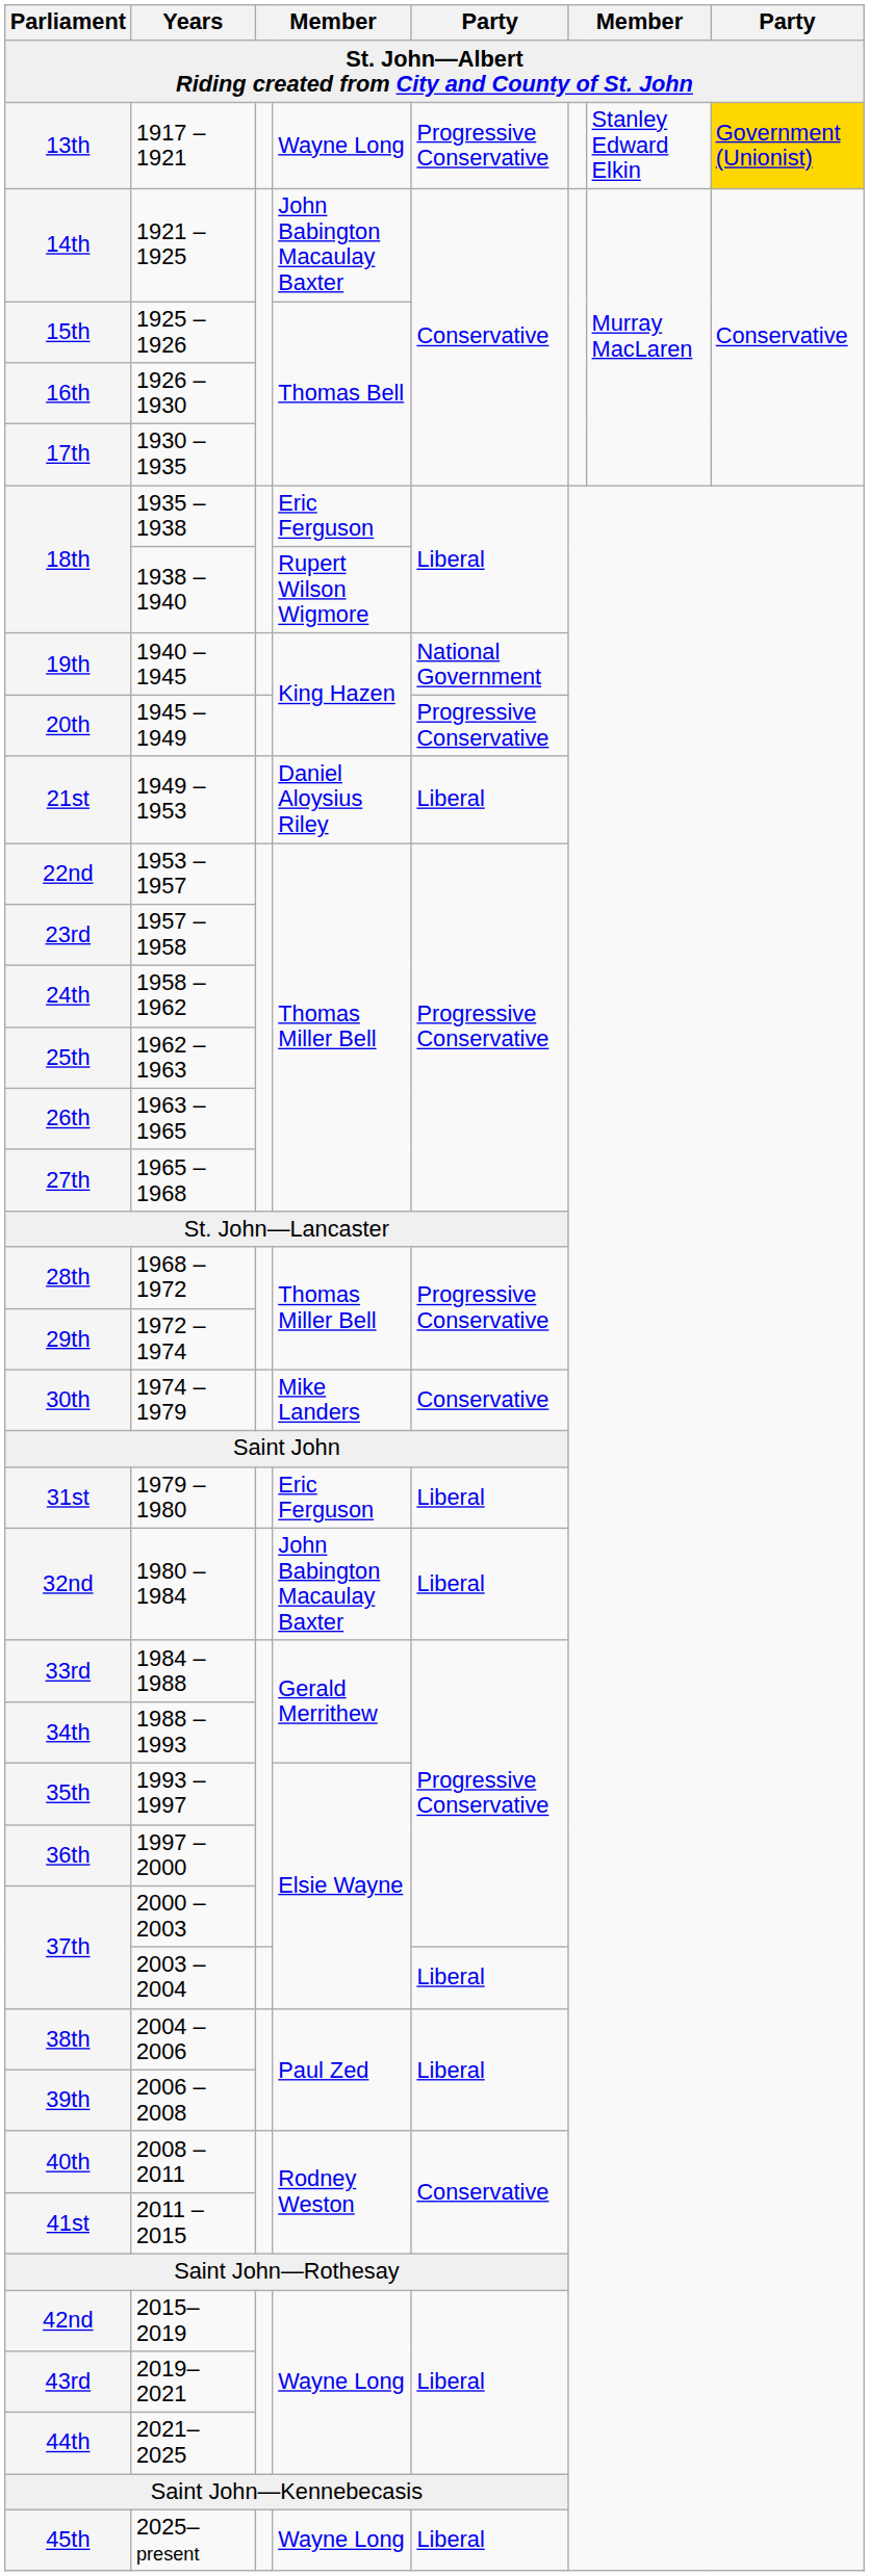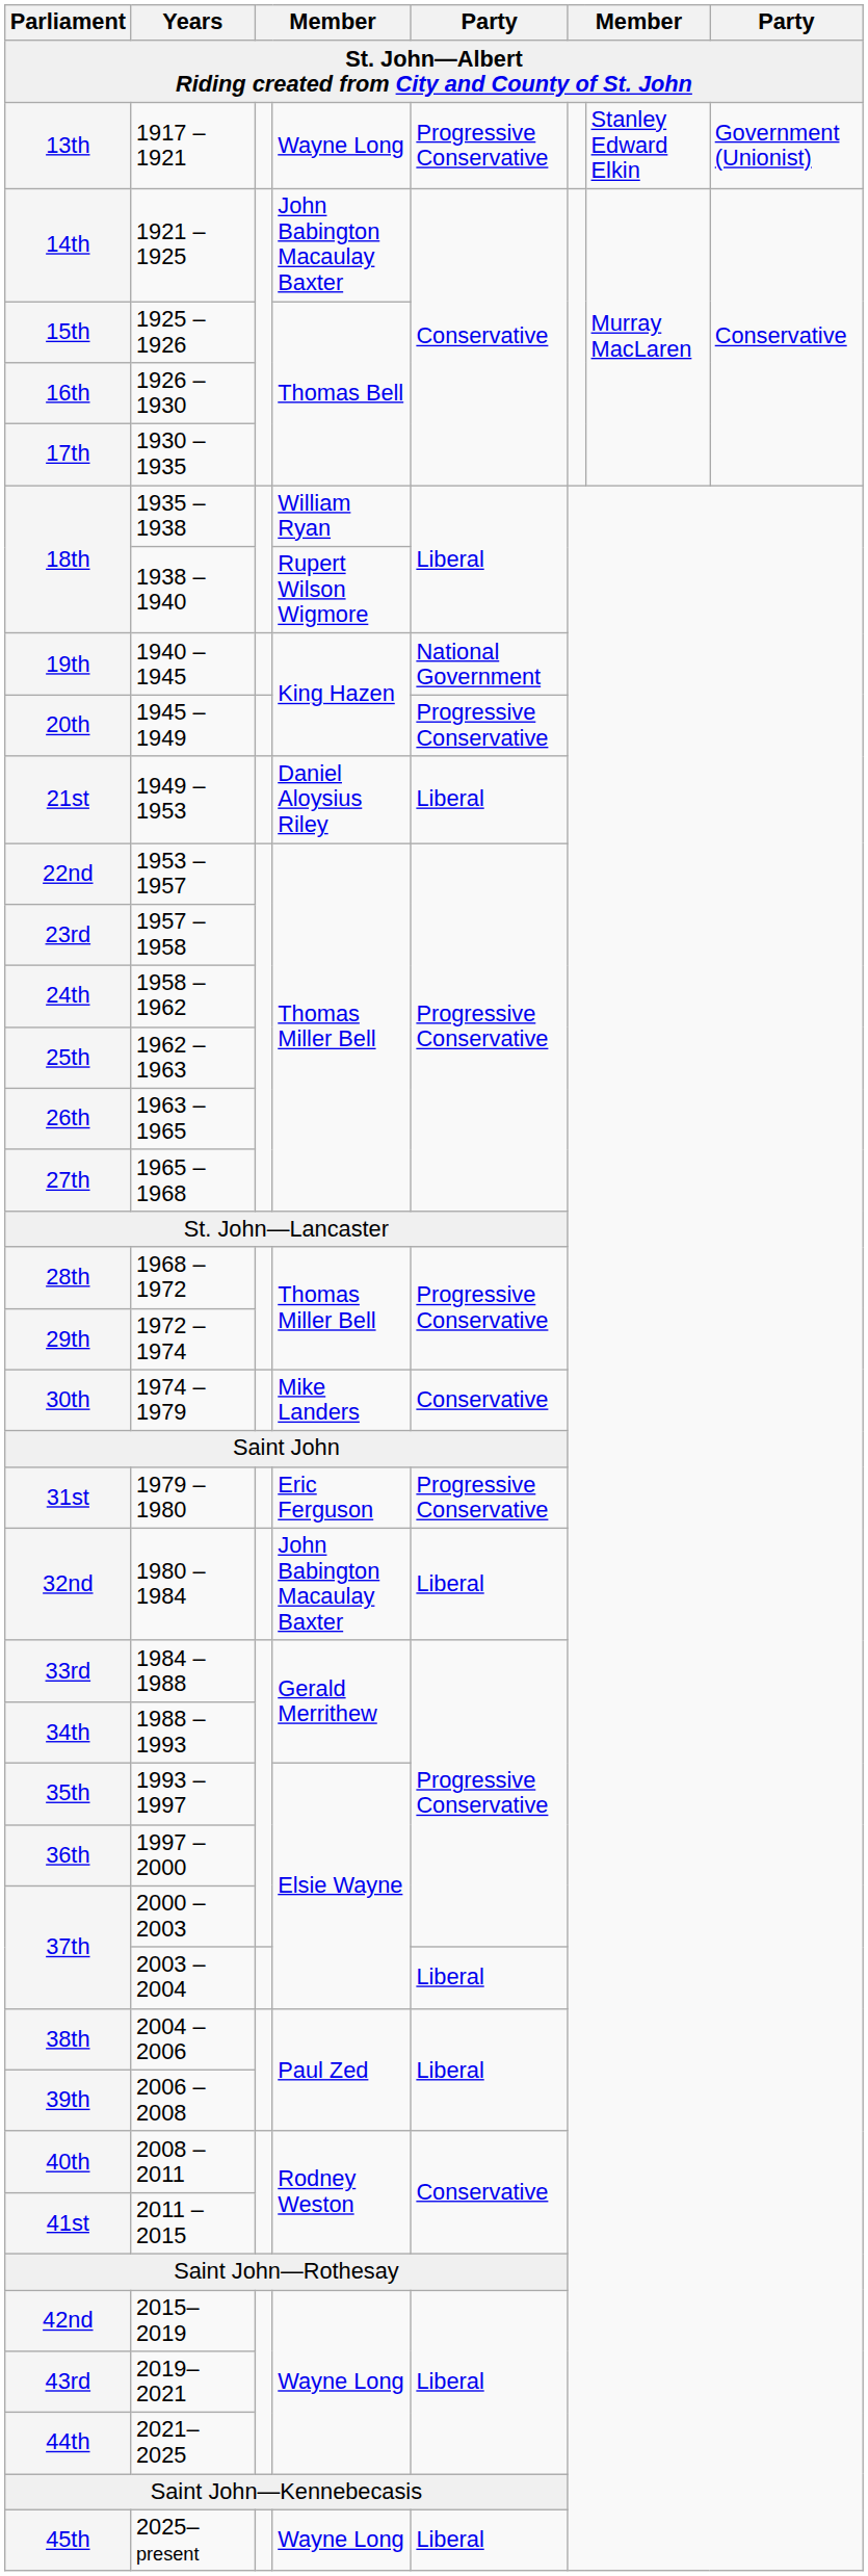 <table class="wikitable">
 <tr>
 <th>Parliament</th>
 <th style="width: 80px;">Years</th>
 <th colspan="2">Member</th>
 <th>Party</th>
 <th colspan="2">Member</th>
 <th>Party</th>
 </tr>
 <tr>
 <td bgcolor="#F0F0F0" colspan="8" align="center"><strong>St. John—Albert</strong><br><strong><em>Riding created from<em> <a href='#'>City and County of St. John</a><strong></td>
 </tr>
 <tr>
 <td bgcolor="whitesmoke" align="center"><a href='#'>13th</a></td>
 <td>1917 – 1921</td>
 <td>   </td>
 <td rowspan="1"><a href='#'>Wayne Long</a></td>
 <td><a href='#'>Progressive Conservative</a></td>
 <td>   </td>
 <td><a href='#'>Stanley Edward Elkin</a></td>
-<td style="background: gold;"><a href='#'>Government (Unionist)</a></td>
+<td><a href='#'>Government (Unionist)</a></td>
 </tr>
 <tr>
 <td bgcolor="whitesmoke" align="center"><a href='#'>14th</a></td>
 <td>1921 – 1925</td>
 <td rowspan="4" >   </td>
 <td><a href='#'>John Babington Macaulay Baxter</a></td>
 <td rowspan="4"><a href='#'>Conservative</a></td>
 <td rowspan="4" >   </td>
 <td rowspan="4"><a href='#'>Murray MacLaren</a></td>
 <td rowspan="4"><a href='#'>Conservative</a></td>
 </tr>
 <tr>
 <td bgcolor="whitesmoke" align="center"><a href='#'>15th</a></td>
 <td>1925 – 1926</td>
 <td rowspan="3"><a href='#'>Thomas Bell</a></td>
 </tr>
 <tr>
 <td bgcolor="whitesmoke" align="center"><a href='#'>16th</a></td>
 <td>1926 – 1930</td>
 </tr>
 <tr>
 <td bgcolor="whitesmoke" align="center"><a href='#'>17th</a></td>
 <td>1930 – 1935</td>
 </tr>
 <tr>
 <td rowspan="2" bgcolor="whitesmoke" align="center"><a href='#'>18th</a></td>
 <td>1935 – 1938</td>
 <td rowspan="2" >   </td>
-<td><a href='#'>Eric Ferguson</a></td>
+<td><a href='#'>William Ryan</a></td>
 <td rowspan="2"><a href='#'>Liberal</a></td>
 </tr>
 <tr>
 <td>1938 – 1940</td>
 <td><a href='#'>Rupert Wilson Wigmore</a></td>
 </tr>
 <tr>
 <td bgcolor="whitesmoke" align="center"><a href='#'>19th</a></td>
 <td>1940 – 1945</td>
 <td>   </td>
 <td rowspan="2"><a href='#'>King Hazen</a></td>
 <td><a href='#'>National Government</a></td>
 </tr>
 <tr>
 <td bgcolor="whitesmoke" align="center"><a href='#'>20th</a></td>
 <td>1945 – 1949</td>
 <td>   </td>
 <td><a href='#'>Progressive Conservative</a></td>
 </tr>
 <tr>
 <td bgcolor="whitesmoke" align="center"><a href='#'>21st</a></td>
 <td>1949 – 1953</td>
 <td>   </td>
 <td><a href='#'>Daniel Aloysius Riley</a></td>
 <td><a href='#'>Liberal</a></td>
 </tr>
 <tr>
 <td bgcolor="whitesmoke" align="center"><a href='#'>22nd</a></td>
 <td>1953 – 1957</td>
 <td rowspan="6" >   </td>
 <td rowspan="6"><a href='#'>Thomas Miller Bell</a></td>
 <td rowspan="6"><a href='#'>Progressive Conservative</a></td>
 </tr>
 <tr>
 <td bgcolor="whitesmoke" align="center"><a href='#'>23rd</a></td>
 <td>1957 – 1958</td>
 </tr>
 <tr>
 <td bgcolor="whitesmoke" align="center"><a href='#'>24th</a></td>
 <td>1958 – 1962</td>
 </tr>
 <tr>
 <td bgcolor="whitesmoke" align="center"><a href='#'>25th</a></td>
 <td>1962 – 1963</td>
 </tr>
 <tr>
 <td bgcolor="whitesmoke" align="center"><a href='#'>26th</a></td>
 <td>1963 – 1965</td>
 </tr>
 <tr>
 <td bgcolor="whitesmoke" align="center"><a href='#'>27th</a></td>
 <td>1965 – 1968</td>
 </tr>
 <tr>
 <td bgcolor="#F0F0F0" colspan="5" align="center"></strong>St. John—Lancaster<strong></td>
 </tr>
 <tr>
 <td bgcolor="whitesmoke" align="center"><a href='#'>28th</a></td>
 <td>1968 – 1972</td>
 <td rowspan="2" >   </td>
 <td rowspan="2"><a href='#'>Thomas Miller Bell</a></td>
 <td rowspan="2"><a href='#'>Progressive Conservative</a></td>
 </tr>
 <tr>
 <td bgcolor="whitesmoke" align="center"><a href='#'>29th</a></td>
 <td>1972 – 1974</td>
 </tr>
 <tr>
 <td bgcolor="whitesmoke" align="center"><a href='#'>30th</a></td>
 <td>1974 – 1979</td>
 <td>   </td>
 <td><a href='#'>Mike Landers</a></td>
 <td><a href='#'>Conservative</a></td>
 </tr>
 <tr>
 <td bgcolor="#F0F0F0" colspan="5" align="center"></strong>Saint John<strong></td>
 </tr>
 <tr>
 <td bgcolor="whitesmoke" align="center"><a href='#'>31st</a></td>
 <td>1979 – 1980</td>
 <td>   </td>
 <td><a href='#'>Eric Ferguson</a></td>
-<td><a href='#'>Liberal</a></td>
+<td><a href='#'>Progressive Conservative</a></td>
 </tr>
 <tr>
 <td bgcolor="whitesmoke" align="center"><a href='#'>32nd</a></td>
 <td>1980 – 1984</td>
 <td>   </td>
 <td><a href='#'>John Babington Macaulay Baxter</a></td>
 <td><a href='#'>Liberal</a></td>
 </tr>
 <tr>
 <td bgcolor="whitesmoke" align="center"><a href='#'>33rd</a></td>
 <td>1984 – 1988</td>
 <td rowspan="5" >   </td>
 <td rowspan="2"><a href='#'>Gerald Merrithew</a></td>
 <td rowspan="5"><a href='#'>Progressive Conservative</a></td>
 </tr>
 <tr>
 <td bgcolor="whitesmoke" align="center"><a href='#'>34th</a></td>
 <td>1988 – 1993</td>
 </tr>
 <tr>
 <td bgcolor="whitesmoke" align="center"><a href='#'>35th</a></td>
 <td>1993 – 1997</td>
 <td rowspan="4"><a href='#'>Elsie Wayne</a></td>
 </tr>
 <tr>
 <td bgcolor="whitesmoke" align="center"><a href='#'>36th</a></td>
 <td>1997 – 2000</td>
 </tr>
 <tr>
 <td rowspan="2" bgcolor="whitesmoke" align="center"><a href='#'>37th</a></td>
 <td>2000 – 2003</td>
 </tr>
 <tr>
 <td>2003 – 2004</td>
 <td>   </td>
 <td><a href='#'>Liberal</a></td>
 </tr>
 <tr>
 <td bgcolor="whitesmoke" align="center"><a href='#'>38th</a></td>
 <td>2004 – 2006</td>
 <td rowspan="2" >   </td>
 <td rowspan="2"><a href='#'>Paul Zed</a></td>
 <td rowspan="2"><a href='#'>Liberal</a></td>
 </tr>
 <tr>
 <td bgcolor="whitesmoke" align="center"><a href='#'>39th</a></td>
 <td>2006 – 2008</td>
 </tr>
 <tr>
 <td bgcolor="whitesmoke" align="center"><a href='#'>40th</a></td>
 <td>2008 – 2011</td>
 <td rowspan="2" >   </td>
 <td rowspan="2"><a href='#'>Rodney Weston</a></td>
 <td rowspan="2"><a href='#'>Conservative</a></td>
 </tr>
 <tr>
 <td bgcolor="whitesmoke" align="center"><a href='#'>41st</a></td>
 <td>2011 – 2015</td>
 </tr>
 <tr>
 <td bgcolor="#F0F0F0" colspan="5" align="center"></strong>Saint John—Rothesay<strong></td>
 </tr>
 <tr>
 <td bgcolor="whitesmoke" align="center"><a href='#'>42nd</a></td>
 <td>2015–2019</td>
 <td rowspan="3" >   </td>
 <td rowspan="3"><a href='#'>Wayne Long</a></td>
 <td rowspan="3"><a href='#'>Liberal</a></td>
 </tr>
 <tr>
 <td bgcolor="whitesmoke" align="center"><a href='#'>43rd</a></td>
 <td>2019–2021</td>
 </tr>
 <tr>
 <td bgcolor="whitesmoke" align="center"><a href='#'>44th</a></td>
 <td>2021–2025</td>
 </tr>
 <tr>
 <td bgcolor="#F0F0F0" colspan="5" align="center"></strong>Saint John—Kennebecasis<strong></td>
 </tr>
 <tr>
 <td bgcolor="whitesmoke" align="center"><a href='#'>45th</a></td>
 <td>2025–<small>present</small></td>
 <td rowspan="1" >   </td>
 <td rowspan="1"><a href='#'>Wayne Long</a></td>
 <td rowspan="1"><a href='#'>Liberal</a></td>
 </tr>
 </table>
